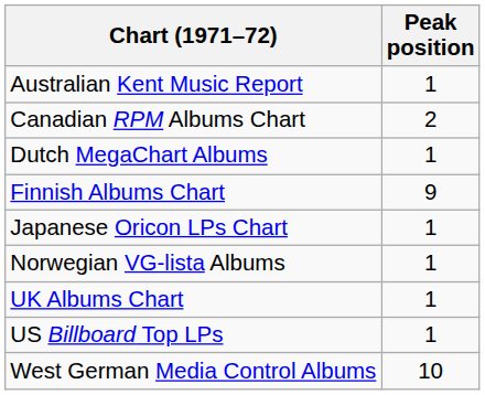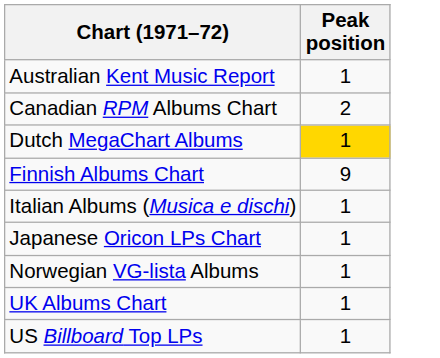 <table class="wikitable sortable" style="text-align:center;">
 <tr>
 <th scope="col">Chart (1971–72)</th>
 <th scope="col">Peak<br>position</th>
 </tr>
 <tr>
 <td align="left">Australian <a href='#'>Kent Music Report</a></td>
 <td>1</td>
 </tr>
 <tr>
 <td align="left">Canadian <em><a href='#'>RPM</a></em> Albums Chart</td>
 <td>2</td>
 </tr>
 <tr>
 <td align="left">Dutch <a href='#'>MegaChart Albums</a></td>
-<td>1</td>
+<td style="background: gold;">1</td>
 </tr>
 <tr>
 <td align="left"><a href='#'>Finnish Albums Chart</a></td>
 <td>9</td>
+</tr>
+<tr>
+<td align="left">Italian Albums (<em><a href='#'>Musica e dischi</a></em>)</td>
+<td>1</td>
 </tr>
 <tr>
 <td align="left">Japanese <a href='#'>Oricon LPs Chart</a></td>
 <td>1</td>
 </tr>
 <tr>
 <td align="left">Norwegian <a href='#'>VG-lista</a> Albums</td>
 <td>1</td>
 </tr>
 <tr>
 <td align="left"><a href='#'>UK Albums Chart</a></td>
 <td>1</td>
 </tr>
 <tr>
 <td align="left">US <a href='#'><em>Billboard</em> Top LPs</a></td>
 <td>1</td>
 </tr>
-<tr>
-<td align="left">West German <a href='#'>Media Control Albums</a></td>
-<td>10</td>
-</tr>
 </table>
